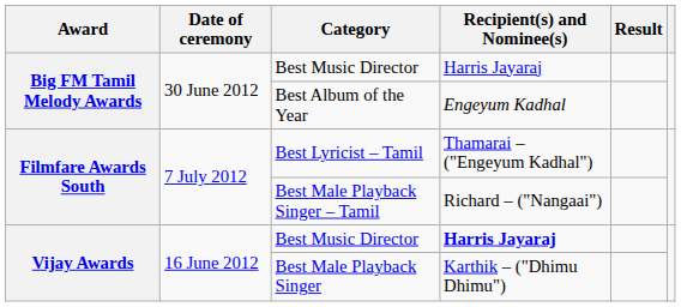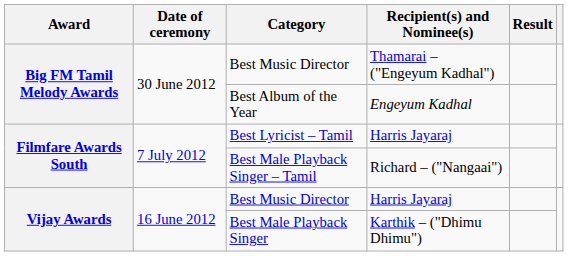 <table class="wikitable plainrowheaders sortable">
 <tr>
 <th scope="col">Award</th>
 <th scope="col">Date of ceremony</th>
 <th scope="col">Category</th>
 <th scope="col">Recipient(s) and Nominee(s)</th>
 <th scope="col">Result</th>
 <th scope="col" class="unsortable"></th>
 </tr>
 <tr>
 <th rowspan="2" scope="row"><a href='#'>Big FM Tamil Melody Awards</a></th>
 <td rowspan="2">30 June 2012</td>
 <td>Best Music Director</td>
-<td><a href='#'>Harris Jayaraj</a></td>
+<td><a href='#'>Thamarai</a> – ("Engeyum Kadhal")</td>
 <td></td>
 <td rowspan="2" style="text-align:center;"></td>
 </tr>
 <tr>
 <td>Best Album of the Year</td>
 <td><em>Engeyum Kadhal</em></td>
 <td></td>
 </tr>
 <tr>
 <th rowspan="2" scope="row"><a href='#'>Filmfare Awards South</a></th>
 <td rowspan="2"><a href='#'>7 July 2012</a></td>
 <td><a href='#'>Best Lyricist – Tamil</a></td>
-<td><a href='#'>Thamarai</a> – ("Engeyum Kadhal")</td>
+<td><a href='#'>Harris Jayaraj</a></td>
 <td></td>
 <td rowspan="2" style="text-align:center;"><br><br></td>
 </tr>
 <tr>
 <td><a href='#'>Best Male Playback Singer – Tamil</a></td>
 <td>Richard – ("Nangaai")</td>
 <td></td>
 </tr>
 <tr>
 <th rowspan="2" scope="row"><a href='#'>Vijay Awards</a></th>
 <td rowspan="2"><a href='#'>16 June 2012</a></td>
 <td><a href='#'>Best Music Director</a></td>
-<td><strong><a href='#'>Harris Jayaraj</a></strong></td>
+<td><a href='#'>Harris Jayaraj</a></td>
 <td></td>
 <td rowspan="2" style="text-align:center;"><br></td>
 </tr>
 <tr>
 <td><a href='#'>Best Male Playback Singer</a></td>
 <td><a href='#'>Karthik</a> – ("Dhimu Dhimu")</td>
 <td></td>
 </tr>
 </table>
